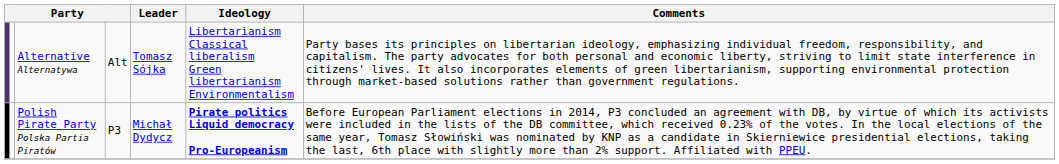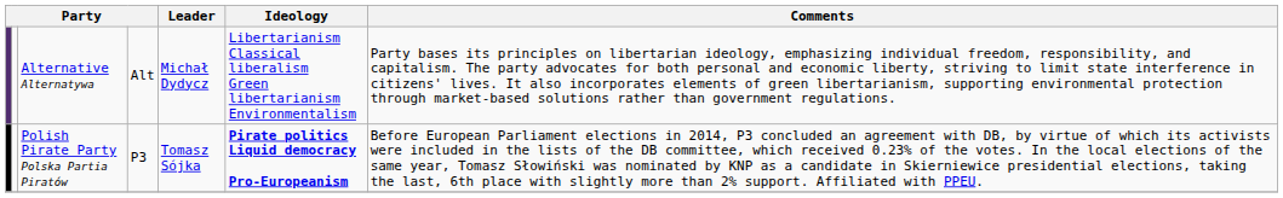 <table class="wikitable sortable">
 <tr>
 <th colspan=4>Party</th>
 <th>Leader</th>
 <th>Ideology</th>
 <th>Comments</th>
 </tr>
 <tr>
 <td bgcolor="512d6f"></td>
 <td></td>
 <td><a href='#'>Alternative</a><br><small><em>Alternatywa</em></small></td>
 <td>Alt</td>
-<td><a href='#'>Tomasz Sójka</a></td>
+<td><a href='#'>Michał Dydycz</a></td>
 <td><a href='#'>Libertarianism</a><br><a href='#'>Classical liberalism</a><br><a href='#'>Green libertarianism</a><br><a href='#'>Environmentalism</a></td>
 <td>Party bases its principles on libertarian ideology, emphasizing individual freedom, responsibility, and capitalism. The party advocates for both personal and economic liberty, striving to limit state interference in citizens' lives. It also incorporates elements of green libertarianism, supporting environmental protection through market-based solutions rather than government regulations.</td>
 </tr>
 <tr>
 <td bgcolor="#000000"></td>
 <td style="text-align:center;"></td>
 <td><a href='#'>Polish Pirate Party</a><br><small><em>Polska Partia Piratów</em><br></small></td>
 <td>P3</td>
-<td><a href='#'>Michał Dydycz</a></td>
+<td><a href='#'>Tomasz Sójka</a></td>
 <td><strong><a href='#'>Pirate politics</a><br><a href='#'>Liquid democracy</a><br><br><a href='#'>Pro-Europeanism</a></strong></td>
 <td>Before European Parliament elections in 2014, P3 concluded an agreement with DB, by virtue of which its activists were included in the lists of the DB committee, which received 0.23% of the votes. In the local elections of the same year, Tomasz Słowiński was nominated by KNP as a candidate in Skierniewice presidential elections, taking the last, 6th place with slightly more than 2% support. Affiliated with <a href='#'>PPEU</a>.</td>
 </tr>
 <tr>
 </tr>
 </table>
